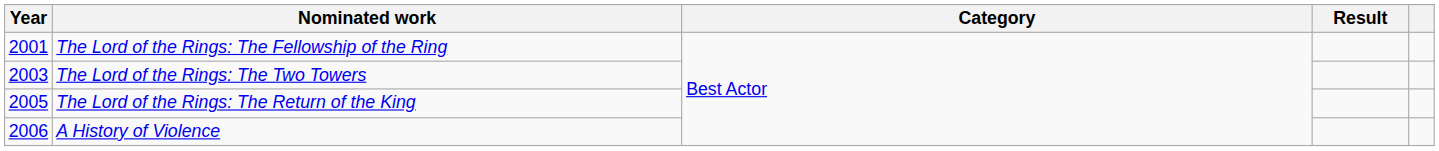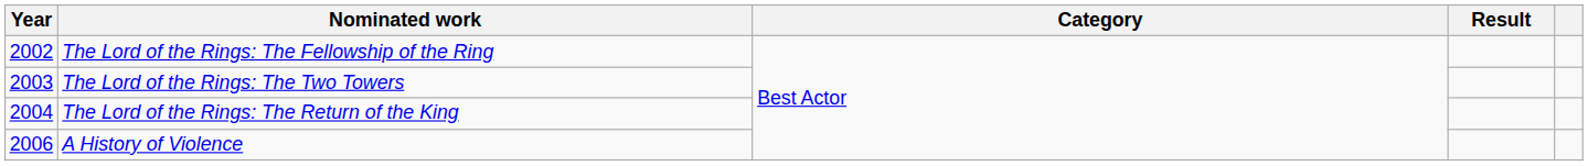 <table class="wikitable sortable">
 <tr>
 <th scope="col" style="width:1em;">Year</th>
 <th scope="col" style="width:35em;">Nominated work</th>
 <th scope="col" style="width:35em;">Category</th>
 <th scope="col" style="width:5em;">Result</th>
 <th scope="col" style="width:1em;" class="unsortable"></th>
 </tr>
 <tr>
-<td><a href='#'>2001</a></td>
+<td><a href='#'>2002</a></td>
 <td><em><a href='#'>The Lord of the Rings: The Fellowship of the Ring</a></em></td>
 <td rowspan="4"><a href='#'>Best Actor</a></td>
 <td></td>
 <td style="text-align:center;"></td>
 </tr>
 <tr>
 <td><a href='#'>2003</a></td>
 <td><em><a href='#'>The Lord of the Rings: The Two Towers</a></em></td>
 <td></td>
 <td style="text-align:center;"></td>
 </tr>
 <tr>
-<td><a href='#'>2005</a></td>
+<td><a href='#'>2004</a></td>
 <td><em><a href='#'>The Lord of the Rings: The Return of the King</a></em></td>
 <td></td>
 <td style="text-align:center;"></td>
 </tr>
 <tr>
 <td><a href='#'>2006</a></td>
 <td><em><a href='#'>A History of Violence</a></em></td>
 <td></td>
 <td style="text-align:center;"></td>
 </tr>
 </table>
